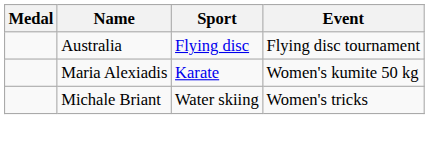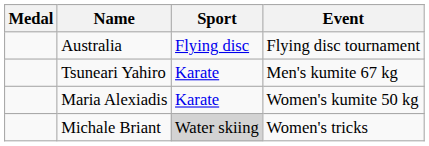 <table class="wikitable sortable" style="font-size: 95%;">
 <tr>
 <th>Medal</th>
 <th>Name</th>
 <th>Sport</th>
 <th>Event</th>
 </tr>
 <tr>
 <td></td>
 <td>Australia</td>
 <td><a href='#'>Flying disc</a></td>
 <td>Flying disc tournament</td>
 </tr>
 <tr>
 <td></td>
+<td>Tsuneari Yahiro</td>
+<td><a href='#'>Karate</a></td>
+<td>Men's kumite 67 kg</td>
+</tr>
+<tr>
+<td></td>
 <td>Maria Alexiadis</td>
 <td><a href='#'>Karate</a></td>
 <td>Women's kumite 50 kg</td>
 </tr>
 <tr>
 <td></td>
 <td>Michale Briant</td>
-<td>Water skiing</td>
+<td style="background: lightgrey;">Water skiing</td>
 <td>Women's tricks</td>
 </tr>
 </table>
